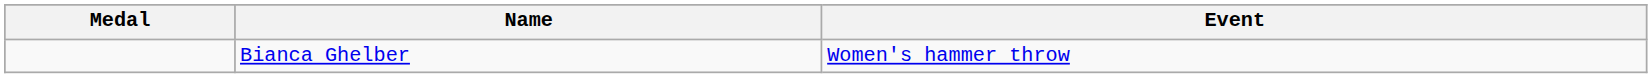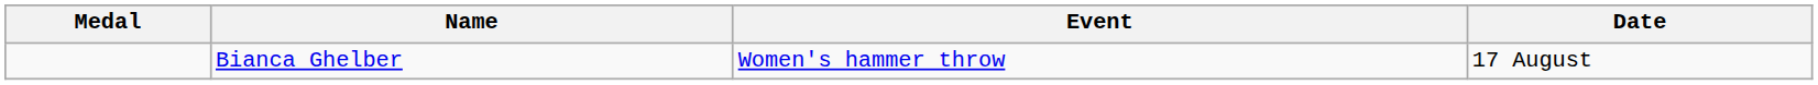 <table class="wikitable" style="font-size:90%" width=60%>
 <tr>
 <th>Medal</th>
 <th>Name</th>
 <th>Event</th>
+<th>Date</th>
 </tr>
 <tr>
 <td></td>
 <td><a href='#'>Bianca Ghelber</a></td>
 <td><a href='#'>Women's hammer throw</a></td>
+<td>17 August</td>
 </tr>
 </table>
